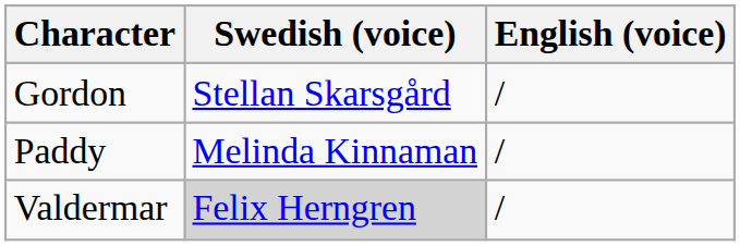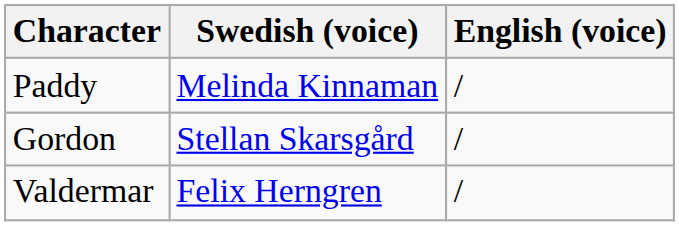 <table class="wikitable">
 <tr>
 <th>Character</th>
 <th>Swedish (voice)</th>
 <th>English (voice)</th>
 </tr>
 <tr>
+<td>Paddy</td>
+<td><a href='#'>Melinda Kinnaman</a></td>
+<td>/</td>
+</tr>
+<tr>
 <td>Gordon</td>
 <td><a href='#'>Stellan Skarsgård</a></td>
 <td>/</td>
 </tr>
 <tr>
-<td>Paddy</td>
-<td><a href='#'>Melinda Kinnaman</a></td>
-<td>/</td>
-</tr>
-<tr>
 <td>Valdermar</td>
-<td style="background: lightgrey;"><a href='#'>Felix Herngren</a></td>
+<td><a href='#'>Felix Herngren</a></td>
 <td>/</td>
 </tr>
 </table>
